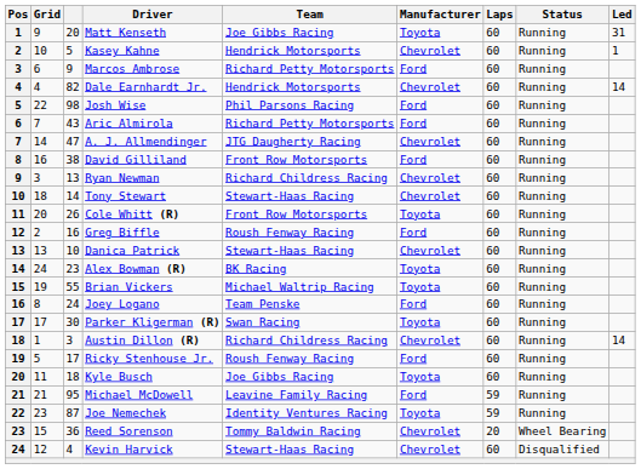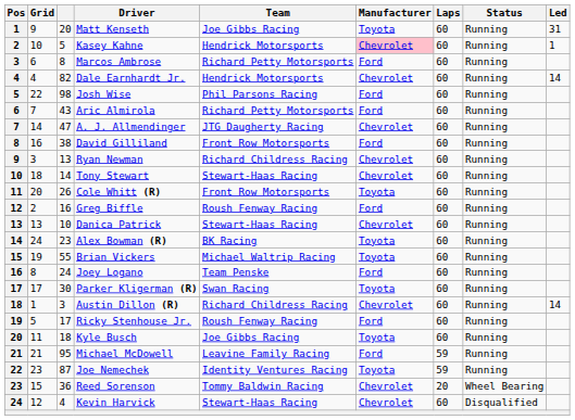 <table class="wikitable" style="font-size:95%">
 <tr>
 <th>Pos</th>
 <th>Grid</th>
 <th></th>
 <th>Driver</th>
 <th>Team</th>
 <th>Manufacturer</th>
 <th>Laps</th>
 <th>Status</th>
 <th>Led</th>
 </tr>
 <tr>
 <th>1</th>
 <td>9</td>
 <td>20</td>
 <td><a href='#'>Matt Kenseth</a></td>
 <td><a href='#'>Joe Gibbs Racing</a></td>
 <td><a href='#'>Toyota</a></td>
 <td>60</td>
 <td>Running</td>
 <td>31</td>
 </tr>
 <tr>
 <th>2</th>
 <td>10</td>
 <td>5</td>
 <td><a href='#'>Kasey Kahne</a></td>
 <td><a href='#'>Hendrick Motorsports</a></td>
-<td><a href='#'>Chevrolet</a></td>
+<td style="background: pink;"><a href='#'>Chevrolet</a></td>
 <td>60</td>
 <td>Running</td>
 <td>1</td>
 </tr>
 <tr>
 <th>3</th>
 <td>6</td>
-<td>9</td>
+<td>8</td>
 <td><a href='#'>Marcos Ambrose</a></td>
 <td><a href='#'>Richard Petty Motorsports</a></td>
 <td><a href='#'>Ford</a></td>
 <td>60</td>
 <td>Running</td>
 <td></td>
 </tr>
 <tr>
 <th>4</th>
 <td>4</td>
 <td>82</td>
 <td><a href='#'>Dale Earnhardt Jr.</a></td>
 <td><a href='#'>Hendrick Motorsports</a></td>
 <td><a href='#'>Chevrolet</a></td>
 <td>60</td>
 <td>Running</td>
 <td>14</td>
 </tr>
 <tr>
 <th>5</th>
 <td>22</td>
 <td>98</td>
 <td><a href='#'>Josh Wise</a></td>
 <td><a href='#'>Phil Parsons Racing</a></td>
 <td><a href='#'>Ford</a></td>
 <td>60</td>
 <td>Running</td>
 <td></td>
 </tr>
 <tr>
 <th>6</th>
 <td>7</td>
 <td>43</td>
 <td><a href='#'>Aric Almirola</a></td>
 <td><a href='#'>Richard Petty Motorsports</a></td>
 <td><a href='#'>Ford</a></td>
 <td>60</td>
 <td>Running</td>
 <td></td>
 </tr>
 <tr>
 <th>7</th>
 <td>14</td>
 <td>47</td>
 <td><a href='#'>A. J. Allmendinger</a></td>
 <td><a href='#'>JTG Daugherty Racing</a></td>
 <td><a href='#'>Chevrolet</a></td>
 <td>60</td>
 <td>Running</td>
 <td></td>
 </tr>
 <tr>
 <th>8</th>
 <td>16</td>
 <td>38</td>
 <td><a href='#'>David Gilliland</a></td>
 <td><a href='#'>Front Row Motorsports</a></td>
 <td><a href='#'>Ford</a></td>
 <td>60</td>
 <td>Running</td>
 <td></td>
 </tr>
 <tr>
 <th>9</th>
 <td>3</td>
 <td>13</td>
 <td><a href='#'>Ryan Newman</a></td>
 <td><a href='#'>Richard Childress Racing</a></td>
 <td><a href='#'>Chevrolet</a></td>
 <td>60</td>
 <td>Running</td>
 <td></td>
 </tr>
 <tr>
 <th>10</th>
 <td>18</td>
 <td>14</td>
 <td><a href='#'>Tony Stewart</a></td>
 <td><a href='#'>Stewart-Haas Racing</a></td>
 <td><a href='#'>Chevrolet</a></td>
 <td>60</td>
 <td>Running</td>
 <td></td>
 </tr>
 <tr>
 <th>11</th>
 <td>20</td>
 <td>26</td>
 <td><a href='#'>Cole Whitt</a> <strong>(R)</strong></td>
 <td><a href='#'>Front Row Motorsports</a></td>
 <td><a href='#'>Toyota</a></td>
 <td>60</td>
 <td>Running</td>
 <td></td>
 </tr>
 <tr>
 <th>12</th>
 <td>2</td>
 <td>16</td>
 <td><a href='#'>Greg Biffle</a></td>
 <td><a href='#'>Roush Fenway Racing</a></td>
 <td><a href='#'>Ford</a></td>
 <td>60</td>
 <td>Running</td>
 <td></td>
 </tr>
 <tr>
 <th>13</th>
 <td>13</td>
 <td>10</td>
 <td><a href='#'>Danica Patrick</a></td>
 <td><a href='#'>Stewart-Haas Racing</a></td>
 <td><a href='#'>Chevrolet</a></td>
 <td>60</td>
 <td>Running</td>
 <td></td>
 </tr>
 <tr>
 <th>14</th>
 <td>24</td>
 <td>23</td>
 <td><a href='#'>Alex Bowman</a> <strong>(R)</strong></td>
 <td><a href='#'>BK Racing</a></td>
 <td><a href='#'>Toyota</a></td>
 <td>60</td>
 <td>Running</td>
 <td></td>
 </tr>
 <tr>
 <th>15</th>
 <td>19</td>
 <td>55</td>
 <td><a href='#'>Brian Vickers</a></td>
 <td><a href='#'>Michael Waltrip Racing</a></td>
 <td><a href='#'>Toyota</a></td>
 <td>60</td>
 <td>Running</td>
 <td></td>
 </tr>
 <tr>
 <th>16</th>
 <td>8</td>
 <td>24</td>
 <td><a href='#'>Joey Logano</a></td>
 <td><a href='#'>Team Penske</a></td>
 <td><a href='#'>Ford</a></td>
 <td>60</td>
 <td>Running</td>
 <td></td>
 </tr>
 <tr>
 <th>17</th>
 <td>17</td>
 <td>30</td>
 <td><a href='#'>Parker Kligerman</a> <strong>(R)</strong></td>
 <td><a href='#'>Swan Racing</a></td>
 <td><a href='#'>Toyota</a></td>
 <td>60</td>
 <td>Running</td>
 <td></td>
 </tr>
 <tr>
 <th>18</th>
 <td>1</td>
 <td>3</td>
 <td><a href='#'>Austin Dillon</a> <strong>(R)</strong></td>
 <td><a href='#'>Richard Childress Racing</a></td>
 <td><a href='#'>Chevrolet</a></td>
 <td>60</td>
 <td>Running</td>
 <td>14</td>
 </tr>
 <tr>
 <th>19</th>
 <td>5</td>
 <td>17</td>
 <td><a href='#'>Ricky Stenhouse Jr.</a></td>
 <td><a href='#'>Roush Fenway Racing</a></td>
 <td><a href='#'>Ford</a></td>
 <td>60</td>
 <td>Running</td>
 <td></td>
 </tr>
 <tr>
 <th>20</th>
 <td>11</td>
 <td>18</td>
 <td><a href='#'>Kyle Busch</a></td>
 <td><a href='#'>Joe Gibbs Racing</a></td>
 <td><a href='#'>Toyota</a></td>
 <td>60</td>
 <td>Running</td>
 <td></td>
 </tr>
 <tr>
 <th>21</th>
 <td>21</td>
 <td>95</td>
 <td><a href='#'>Michael McDowell</a></td>
 <td><a href='#'>Leavine Family Racing</a></td>
 <td><a href='#'>Ford</a></td>
 <td>59</td>
 <td>Running</td>
 <td></td>
 </tr>
 <tr>
 <th>22</th>
 <td>23</td>
 <td>87</td>
 <td><a href='#'>Joe Nemechek</a></td>
 <td><a href='#'>Identity Ventures Racing</a></td>
 <td><a href='#'>Toyota</a></td>
 <td>59</td>
 <td>Running</td>
 <td></td>
 </tr>
 <tr>
 <th>23</th>
 <td>15</td>
 <td>36</td>
 <td><a href='#'>Reed Sorenson</a></td>
 <td><a href='#'>Tommy Baldwin Racing</a></td>
 <td><a href='#'>Chevrolet</a></td>
 <td>20</td>
 <td>Wheel Bearing</td>
 <td></td>
 </tr>
 <tr>
 <th>24</th>
 <td>12</td>
 <td>4</td>
 <td><a href='#'>Kevin Harvick</a></td>
 <td><a href='#'>Stewart-Haas Racing</a></td>
 <td><a href='#'>Chevrolet</a></td>
 <td>60</td>
 <td>Disqualified</td>
 <td></td>
 </tr>
 <tr>
 <th colspan="9"></th>
 </tr>
 </table>
